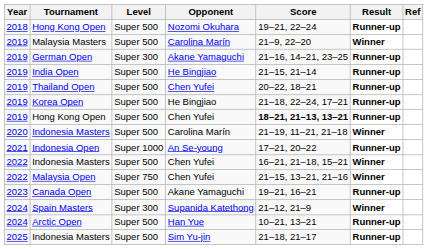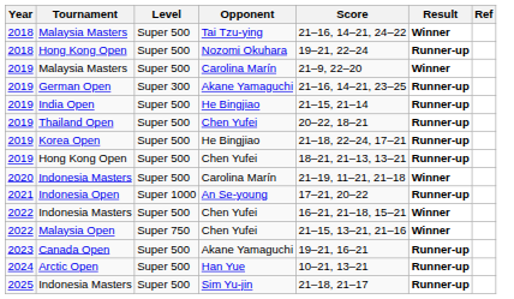 <table class="sortable wikitable" style="font-size: 90%">
 <tr>
 <th>Year</th>
 <th>Tournament</th>
 <th>Level</th>
 <th>Opponent</th>
 <th>Score</th>
 <th>Result</th>
 <th>Ref</th>
+</tr>
+<tr>
+<td align="center"><a href='#'>2018</a></td>
+<td align="left"><a href='#'>Malaysia Masters</a></td>
+<td align="left">Super 500</td>
+<td align="left"> <a href='#'>Tai Tzu-ying</a></td>
+<td align="left">21–16, 14–21, 24–22</td>
+<td style="text-align:left; background:white"> <strong>Winner</strong></td>
+<td style="text-align:center; background:white"></td>
 </tr>
 <tr>
 <td align="center"><a href='#'>2018</a></td>
 <td align="left"><a href='#'>Hong Kong Open</a></td>
 <td align="left">Super 500</td>
 <td align="left"> <a href='#'>Nozomi Okuhara</a></td>
 <td align="left">19–21, 22–24</td>
 <td style="text-align:left; background:white"> <strong>Runner-up</strong></td>
 <td style="text-align:center; background:white"></td>
 </tr>
 <tr>
 <td align="center"><a href='#'>2019</a></td>
 <td align="left">Malaysia Masters</td>
 <td align="left">Super 500</td>
 <td align="left"> <a href='#'>Carolina Marín</a></td>
 <td align="left">21–9, 22–20</td>
 <td style="text-align:left; background:white"> <strong>Winner</strong></td>
 <td style="text-align:center; background:white"></td>
 </tr>
 <tr>
 <td align="center"><a href='#'>2019</a></td>
 <td align="left"><a href='#'>German Open</a></td>
 <td align="left">Super 300</td>
 <td align="left"> <a href='#'>Akane Yamaguchi</a></td>
 <td align="left">21–16, 14–21, 23–25</td>
 <td style="text-align:left; background:white"> <strong>Runner-up</strong></td>
 <td style="text-align:center; background:white"></td>
 </tr>
 <tr>
 <td align="center"><a href='#'>2019</a></td>
 <td align="left"><a href='#'>India Open</a></td>
 <td align="left">Super 500</td>
 <td align="left"> <a href='#'>He Bingjiao</a></td>
 <td align="left">21–15, 21–14</td>
 <td style="text-align:left; background:white"> <strong>Runner-up</strong></td>
 <td style="text-align:center; background:white"></td>
 </tr>
 <tr>
 <td align="center"><a href='#'>2019</a></td>
 <td align="left"><a href='#'>Thailand Open</a></td>
 <td align="left">Super 500</td>
 <td align="left"> <a href='#'>Chen Yufei</a></td>
 <td align="left">20–22, 18–21</td>
 <td style="text-align:left; background:white"> <strong>Runner-up</strong></td>
 <td style="text-align:center; background:white"></td>
 </tr>
 <tr>
 <td align="center"><a href='#'>2019</a></td>
 <td align="left"><a href='#'>Korea Open</a></td>
 <td align="left">Super 500</td>
 <td align="left"> He Bingjiao</td>
 <td align="left">21–18, 22–24, 17–21</td>
 <td style="text-align:left; background:white"> <strong>Runner-up</strong></td>
 <td style="text-align:center; background:white"></td>
 </tr>
 <tr>
 <td align="center"><a href='#'>2019</a></td>
 <td align="left">Hong Kong Open</td>
 <td align="left">Super 500</td>
 <td align="left"> Chen Yufei</td>
-<td algin="left"><strong>18–21, 21–13, 13–21</strong></td>
+<td algin="left">18–21, 21–13, 13–21</td>
 <td style="text-align:left; background:white"> <strong>Runner-up</strong></td>
 <td style="text-align:center; background:white"></td>
 </tr>
 <tr>
 <td align="center"><a href='#'>2020</a></td>
 <td align="left"><a href='#'>Indonesia Masters</a></td>
 <td align="left">Super 500</td>
 <td align="left"> Carolina Marín</td>
 <td align="left">21–19, 11–21, 21–18</td>
 <td style="text-align:left; background:white"> <strong>Winner</strong></td>
 <td style="text-align:center; background:white"></td>
 </tr>
 <tr>
 <td align="center"><a href='#'>2021</a></td>
 <td align="left"><a href='#'>Indonesia Open</a></td>
 <td align="left">Super 1000</td>
 <td align="left"> <a href='#'>An Se-young</a></td>
 <td align="left">17–21, 20–22</td>
 <td style="text-align:left; background:white"> <strong>Runner-up</strong></td>
 <td style="text-align:center; background:white"></td>
 </tr>
 <tr>
 <td align="center"><a href='#'>2022</a></td>
 <td align="left">Indonesia Masters</td>
 <td align="left">Super 500</td>
 <td align="left"> Chen Yufei</td>
 <td align="left">16–21, 21–18, 15–21</td>
 <td style="text-align:left; background:white"> <strong>Winner</strong></td>
 <td style="text-align:center; background:white"></td>
 </tr>
 <tr>
 <td align="center"><a href='#'>2022</a></td>
 <td align="left"><a href='#'>Malaysia Open</a></td>
 <td align="left">Super 750</td>
 <td align="left"> Chen Yufei</td>
 <td align="left">21–15, 13–21, 21–16</td>
 <td style="text-align:left; background:white"> <strong>Winner</strong></td>
 <td style="text-align:center; background:white"></td>
 </tr>
 <tr>
 <td align="center"><a href='#'>2023</a></td>
 <td align="left"><a href='#'>Canada Open</a></td>
 <td align="left">Super 500</td>
 <td align="left"> Akane Yamaguchi</td>
 <td align="left">19–21, 16–21</td>
 <td style="text-align:left; background:white"> <strong>Runner-up</strong></td>
 <td style="text-align:center; background:white"></td>
 </tr>
 <tr>
 <td align="center"><a href='#'>2024</a></td>
-<td align="left"><a href='#'>Spain Masters</a></td>
-<td align="left">Super 300</td>
-<td align="left"> <a href='#'>Supanida Katethong</a></td>
-<td align="left">21–12, 21–9</td>
-<td style="text-align:left; background:white"> <strong>Winner</strong></td>
-<td style="text-align:center; background:white"></td>
-</tr>
-<tr>
-<td align="center"><a href='#'>2024</a></td>
 <td align="left"><a href='#'>Arctic Open</a></td>
 <td align="left">Super 500</td>
 <td align="left"> <a href='#'>Han Yue</a></td>
 <td align="left">10–21, 13–21</td>
 <td style="text-align:left; background:white"> <strong>Runner-up</strong></td>
 <td style="text-align:center; background:white"></td>
 </tr>
 <tr>
 <td align="center"><a href='#'>2025</a></td>
 <td align="left">Indonesia Masters</td>
 <td align="left">Super 500</td>
 <td align="left"> <a href='#'>Sim Yu-jin</a></td>
 <td align="left">21–18, 21–17</td>
 <td style="text-align:left; background:white"> <strong>Runner-up</strong></td>
 <td style="text-align:center; background: white"></td>
 </tr>
 </table>
